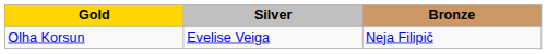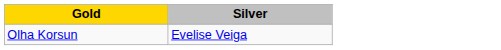 <table class="wikitable" style="text-align:left">
 <tr align="center">
 <td width=200 bgcolor=gold><strong>Gold</strong></td>
 <td width=200 bgcolor=silver><strong>Silver</strong></td>
-<td width=200 bgcolor=CC9966><strong>Bronze</strong></td>
 </tr>
 <tr>
 <td><a href='#'>Olha Korsun</a><br></td>
 <td><a href='#'>Evelise Veiga</a><br></td>
-<td><a href='#'>Neja Filipič</a><br></td>
 </tr>
 </table>
